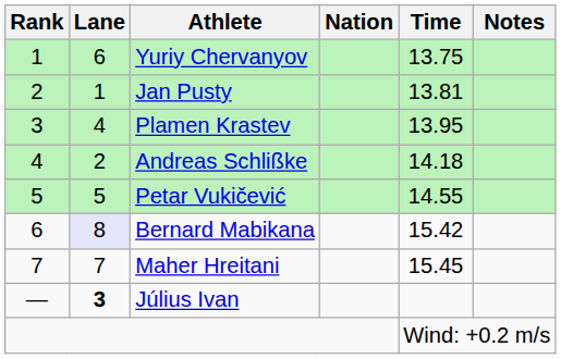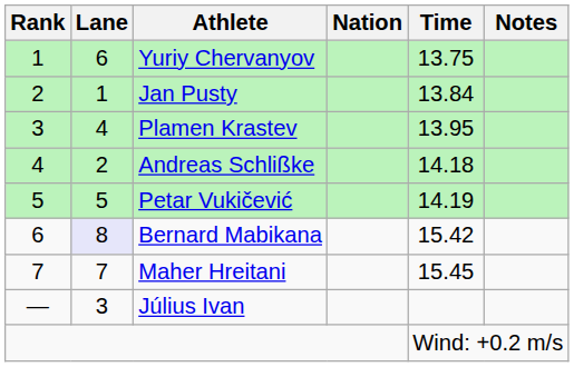 <table class="wikitable sortable" style="text-align:center">
 <tr>
 <th>Rank</th>
 <th>Lane</th>
 <th>Athlete</th>
 <th>Nation</th>
 <th>Time</th>
 <th>Notes</th>
 </tr>
 <tr style="background:#bbf3bb;">
 <td>1</td>
 <td>6</td>
 <td align=left><a href='#'>Yuriy Chervanyov</a></td>
 <td align=left></td>
 <td>13.75</td>
 <td></td>
 </tr>
 <tr style="background:#bbf3bb;">
 <td>2</td>
 <td>1</td>
 <td align=left><a href='#'>Jan Pusty</a></td>
 <td align=left></td>
-<td>13.81</td>
+<td>13.84</td>
 <td></td>
 </tr>
 <tr style="background:#bbf3bb;">
 <td>3</td>
 <td>4</td>
 <td align=left><a href='#'>Plamen Krastev</a></td>
 <td align=left></td>
 <td>13.95</td>
 <td></td>
 </tr>
 <tr style="background:#bbf3bb;">
 <td>4</td>
 <td>2</td>
 <td align=left><a href='#'>Andreas Schlißke</a></td>
 <td align=left></td>
 <td>14.18</td>
 <td></td>
 </tr>
 <tr style="background:#bbf3bb;">
 <td>5</td>
 <td>5</td>
 <td align=left><a href='#'>Petar Vukičević</a></td>
 <td align=left></td>
-<td>14.55</td>
+<td>14.19</td>
 <td></td>
 </tr>
 <tr>
 <td>6</td>
 <td style="background: lavender;">8</td>
 <td align=left><a href='#'>Bernard Mabikana</a></td>
 <td align=left></td>
 <td>15.42</td>
 <td></td>
 </tr>
 <tr>
 <td>7</td>
 <td>7</td>
 <td align=left><a href='#'>Maher Hreitani</a></td>
 <td align=left></td>
 <td>15.45</td>
 <td></td>
 </tr>
 <tr>
 <td data-sort-value=8>—</td>
-<td><strong>3</strong></td>
+<td>3</td>
 <td align=left><a href='#'>Július Ivan</a></td>
 <td align=left></td>
 <td data-sort-value=99.99></td>
 <td></td>
 </tr>
 <tr class="sortbottom">
 <td colspan=4></td>
 <td colspan="2" style="text-align:left;">Wind: +0.2 m/s</td>
 </tr>
 </table>
